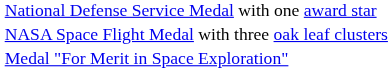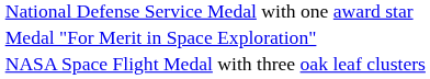 <table>
 <tr>
 <td></td>
 <td><a href='#'>National Defense Service Medal</a> with one <a href='#'>award star</a></td>
 </tr>
 <tr>
 <td></td>
-<td><a href='#'>NASA Space Flight Medal</a> with three <a href='#'>oak leaf clusters</a></td>
+<td><a href='#'>Medal "For Merit in Space Exploration"</a></td>
 </tr>
 <tr>
 <td></td>
-<td><a href='#'>Medal "For Merit in Space Exploration"</a></td>
+<td><a href='#'>NASA Space Flight Medal</a> with three <a href='#'>oak leaf clusters</a></td>
 </tr>
 </table>
